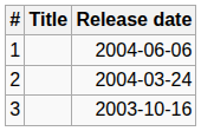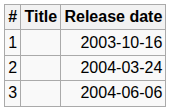 <table class="wikitable">
 <tr>
 <th>#</th>
 <th>Title</th>
 <th>Release date</th>
 </tr>
 <tr>
 <td>1</td>
 <td></td>
-<td align="right">2004-06-06</td>
+<td align="right">2003-10-16</td>
 </tr>
 <tr>
 <td>2</td>
 <td></td>
 <td align="right">2004-03-24</td>
 </tr>
 <tr>
 <td>3</td>
 <td align="left"></td>
-<td align="right">2003-10-16</td>
+<td align="right">2004-06-06</td>
 </tr>
 </table>
